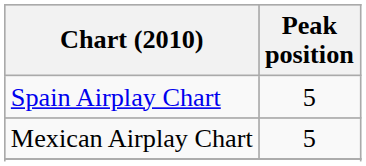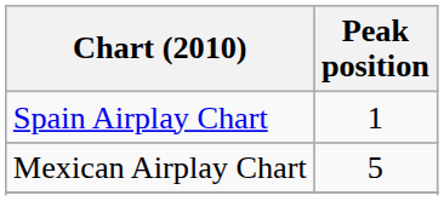 <table class="wikitable sortable">
 <tr>
 <th>Chart (2010)</th>
 <th>Peak<br>position</th>
 </tr>
 <tr>
 <td align="left"><a href='#'>Spain Airplay Chart</a></td>
-<td align="center">5</td>
+<td align="center">1</td>
 </tr>
 <tr>
 <td>Mexican Airplay Chart</td>
 <td style="text-align:center;">5</td>
 </tr>
 <tr>
 </tr>
 <tr>
 </tr>
 <tr>
 </tr>
 </table>
